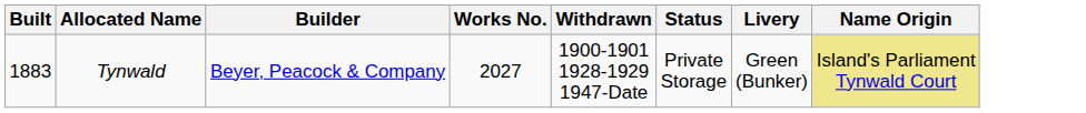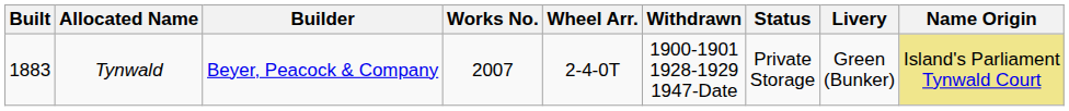 <table class="wikitable">
 <tr>
 <th>Built</th>
 <th>Allocated Name</th>
 <th>Builder</th>
 <th>Works No.</th>
+<th>Wheel Arr.</th>
 <th>Withdrawn</th>
 <th>Status</th>
 <th>Livery</th>
 <th>Name Origin</th>
 </tr>
 <tr>
 <td align="center">1883</td>
 <td align="center"><em>Tynwald</em></td>
 <td align="center"><a href='#'>Beyer, Peacock & Company</a></td>
-<td align="center">2027</td>
+<td align="center">2007</td>
+<td align="center">2-4-0T</td>
 <td align="center">1900-1901<br>1928-1929<br>1947-Date</td>
 <td align="center">Private<br>Storage</td>
 <td align="center">Green<br>(Bunker)</td>
 <td align="center" style="background: khaki;">Island's Parliament<br><a href='#'>Tynwald Court</a></td>
 </tr>
 </table>
